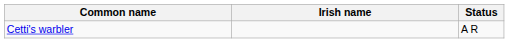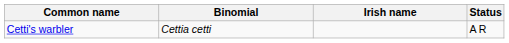 <table width=60% class="wikitable">
 <tr>
 <th width=32%>Common name</th>
+<th width=32%>Binomial</th>
 <th width=32%>Irish name</th>
 <th width=4%>Status</th>
 </tr>
 <tr>
 <td><a href='#'>Cetti's warbler</a></td>
+<td><em>Cettia cetti</em></td>
 <td></td>
 <td>A R</td>
 </tr>
 </table>
